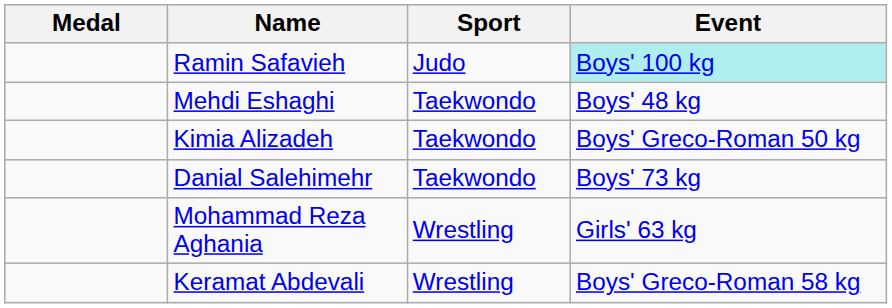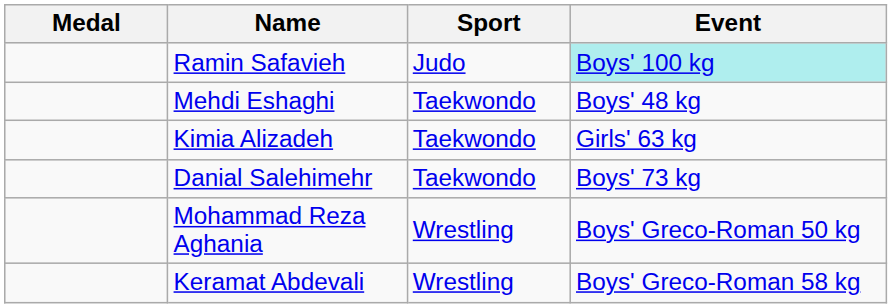 <table class="wikitable sortable" style="text-align:left;">
 <tr>
 <th width="100">Medal</th>
 <th width="150">Name</th>
 <th width="100">Sport</th>
 <th width="200">Event</th>
 </tr>
 <tr>
 <td></td>
 <td><a href='#'>Ramin Safavieh</a></td>
 <td><a href='#'>Judo</a></td>
 <td style="background: paleturquoise;"><a href='#'>Boys' 100 kg</a></td>
 </tr>
 <tr>
 <td></td>
 <td><a href='#'>Mehdi Eshaghi</a></td>
 <td><a href='#'>Taekwondo</a></td>
 <td><a href='#'>Boys' 48 kg</a></td>
 </tr>
 <tr>
 <td></td>
 <td><a href='#'>Kimia Alizadeh</a></td>
 <td><a href='#'>Taekwondo</a></td>
-<td><a href='#'>Boys' Greco-Roman 50 kg</a></td>
+<td><a href='#'>Girls' 63 kg</a></td>
 </tr>
 <tr>
 <td></td>
 <td><a href='#'>Danial Salehimehr</a></td>
 <td><a href='#'>Taekwondo</a></td>
 <td><a href='#'>Boys' 73 kg</a></td>
 </tr>
 <tr>
 <td></td>
 <td><a href='#'>Mohammad Reza Aghania</a></td>
 <td><a href='#'>Wrestling</a></td>
-<td><a href='#'>Girls' 63 kg</a></td>
+<td><a href='#'>Boys' Greco-Roman 50 kg</a></td>
 </tr>
 <tr>
 <td></td>
 <td><a href='#'>Keramat Abdevali</a></td>
 <td><a href='#'>Wrestling</a></td>
 <td><a href='#'>Boys' Greco-Roman 58 kg</a></td>
 </tr>
 </table>
